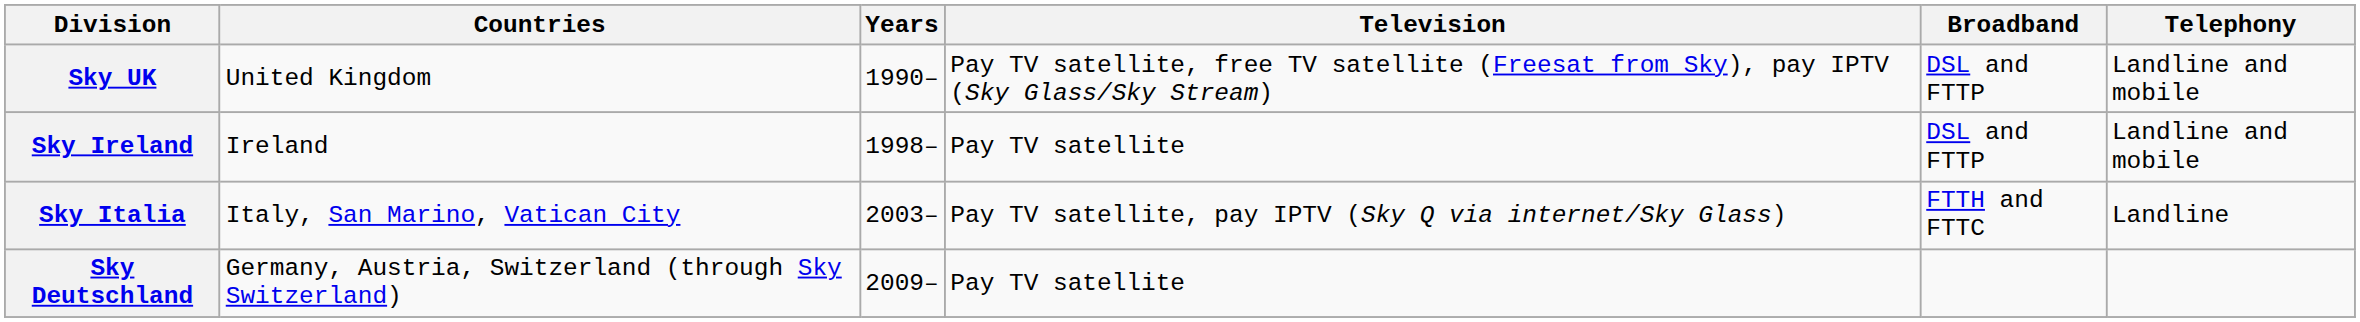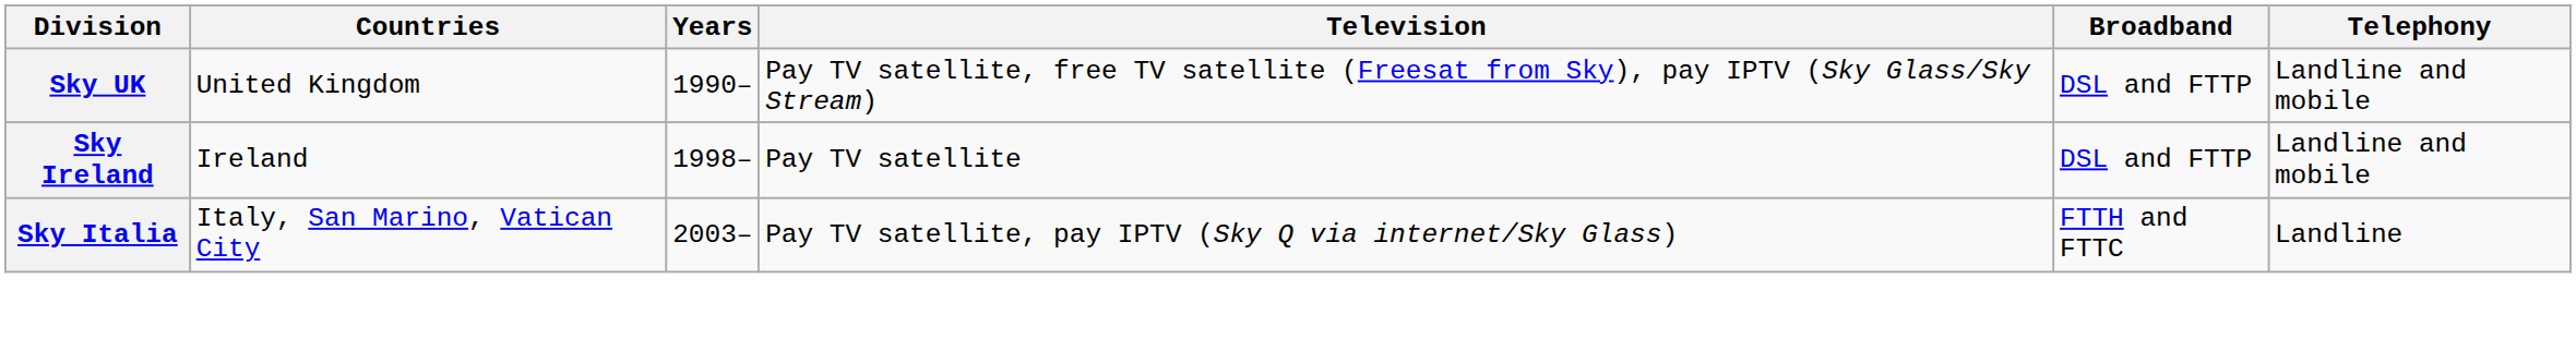 <table class="wikitable sortable">
 <tr>
 <th scope="col">Division</th>
 <th scope="col">Countries</th>
 <th scope="col">Years</th>
 <th scope="col">Television</th>
 <th scope="col">Broadband</th>
 <th scope="col">Telephony</th>
 </tr>
 <tr>
 <th scope="row"><a href='#'>Sky UK</a></th>
 <td>United Kingdom</td>
 <td>1990–</td>
 <td>Pay TV satellite, free TV satellite (<a href='#'>Freesat from Sky</a>), pay IPTV (<em>Sky Glass/Sky Stream</em>)</td>
 <td><a href='#'>DSL</a> and FTTP</td>
 <td>Landline and mobile</td>
 </tr>
 <tr>
 <th scope="row"><a href='#'>Sky Ireland</a></th>
 <td>Ireland</td>
 <td>1998–</td>
 <td>Pay TV satellite</td>
 <td><a href='#'>DSL</a> and FTTP</td>
 <td>Landline and mobile</td>
 </tr>
 <tr>
 <th scope="row"><a href='#'>Sky Italia</a></th>
 <td>Italy, <a href='#'>San Marino</a>, <a href='#'>Vatican City</a></td>
 <td>2003–</td>
 <td>Pay TV satellite, pay IPTV (<em>Sky Q via internet/Sky Glass</em>)</td>
 <td><a href='#'>FTTH</a> and FTTC</td>
 <td>Landline</td>
 </tr>
-<tr>
-<th scope="row"><a href='#'>Sky Deutschland</a></th>
-<td>Germany, Austria, Switzerland (through <a href='#'>Sky Switzerland</a>)</td>
-<td>2009–</td>
-<td>Pay TV satellite</td>
-<td></td>
-<td></td>
-</tr>
 </table>
